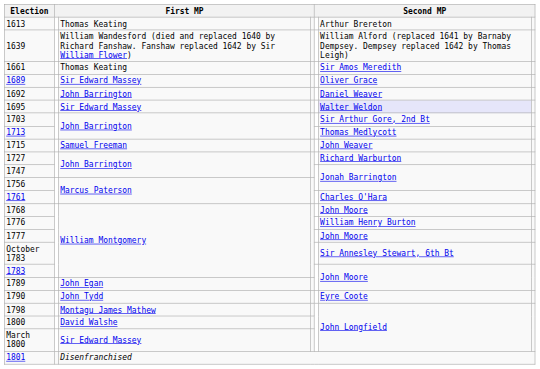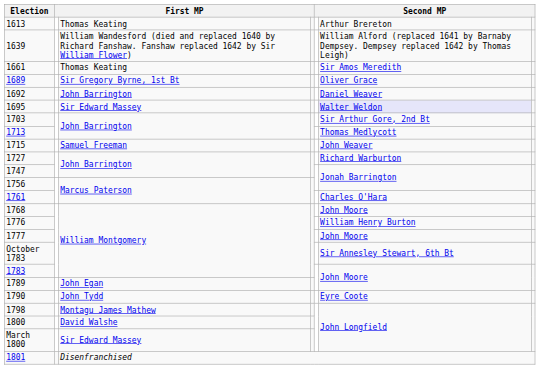 <table class="wikitable">
 <tr>
 <th>Election</th>
 <th colspan=3>First MP</th>
 <th colspan=3>Second MP</th>
 </tr>
 <tr>
 <td>1613</td>
 <td style="background-color: white"></td>
 <td>Thomas Keating</td>
 <td></td>
 <td style="background-color: white"></td>
 <td>Arthur Brereton</td>
 <td></td>
 </tr>
 <tr>
 <td>1639</td>
 <td style="background-color: white"></td>
 <td>William Wandesford (died and replaced 1640 by Richard Fanshaw. Fanshaw replaced 1642 by Sir <a href='#'>William Flower</a>)</td>
 <td></td>
 <td style="background-color: white"></td>
 <td>William Alford (replaced 1641 by Barnaby Dempsey. Dempsey replaced 1642 by Thomas Leigh)</td>
 <td></td>
 </tr>
 <tr>
 <td>1661</td>
 <td style="background-color: white"></td>
 <td>Thomas Keating</td>
 <td></td>
 <td style="background-color: white"></td>
 <td><a href='#'>Sir Amos Meredith</a></td>
 <td></td>
 </tr>
 <tr>
 <td><a href='#'>1689</a></td>
 <td style="background-color: white"></td>
-<td><a href='#'>Sir Edward Massey</a> </td>
+<td><a href='#'>Sir Gregory Byrne, 1st Bt</a></td>
 <td></td>
 <td style="background-color: white"></td>
 <td><a href='#'>Oliver Grace</a></td>
 <td></td>
 </tr>
 <tr>
 <td>1692</td>
 <td style="background-color: white"></td>
 <td><a href='#'>John Barrington</a></td>
 <td></td>
 <td style="background-color: white"></td>
 <td><a href='#'>Daniel Weaver</a></td>
 <td></td>
 </tr>
 <tr>
 <td>1695</td>
 <td style="background-color: white"></td>
 <td><a href='#'>Sir Edward Massey</a> </td>
 <td></td>
 <td style="background-color: white"></td>
 <td style="background: lavender;"><a href='#'>Walter Weldon</a></td>
 <td></td>
 </tr>
 <tr>
 <td>1703</td>
 <td rowspan="2" style="background-color: white"></td>
 <td rowspan="2"><a href='#'>John Barrington</a></td>
 <td rowspan="2"></td>
 <td style="background-color: white"></td>
 <td><a href='#'>Sir Arthur Gore, 2nd Bt</a></td>
 <td></td>
 </tr>
 <tr>
 <td><a href='#'>1713</a></td>
 <td style="background-color: white"></td>
 <td><a href='#'>Thomas Medlycott</a></td>
 <td></td>
 </tr>
 <tr>
 <td>1715</td>
 <td style="background-color: white"></td>
 <td><a href='#'>Samuel Freeman</a></td>
 <td></td>
 <td style="background-color: white"></td>
 <td><a href='#'>John Weaver</a></td>
 <td></td>
 </tr>
 <tr>
 <td>1727</td>
 <td rowspan="2" style="background-color: white"></td>
 <td rowspan="2"><a href='#'>John Barrington</a></td>
 <td rowspan="2"></td>
 <td style="background-color: white"></td>
 <td><a href='#'>Richard Warburton</a></td>
 <td></td>
 </tr>
 <tr>
 <td>1747</td>
 <td rowspan="2" style="background-color: white"></td>
 <td rowspan="2"><a href='#'>Jonah Barrington</a></td>
 <td rowspan="2"></td>
 </tr>
 <tr>
 <td>1756</td>
 <td rowspan="2" style="background-color: white"></td>
 <td rowspan="2"><a href='#'>Marcus Paterson</a></td>
 <td rowspan="2"></td>
 </tr>
 <tr>
 <td><a href='#'>1761</a></td>
 <td style="background-color: white"></td>
 <td><a href='#'>Charles O'Hara</a></td>
 <td></td>
 </tr>
 <tr>
 <td>1768</td>
 <td rowspan="5" style="background-color: white"></td>
 <td rowspan="5"><a href='#'>William Montgomery</a></td>
 <td rowspan="5"></td>
 <td style="background-color: white"></td>
 <td><a href='#'>John Moore</a></td>
 <td></td>
 </tr>
 <tr>
 <td>1776</td>
 <td style="background-color: white"></td>
 <td><a href='#'>William Henry Burton</a></td>
 <td></td>
 </tr>
 <tr>
 <td>1777</td>
 <td style="background-color: white"></td>
 <td><a href='#'>John Moore</a></td>
 <td></td>
 </tr>
 <tr>
 <td>October 1783</td>
 <td style="background-color: white"></td>
 <td><a href='#'>Sir Annesley Stewart, 6th Bt</a></td>
 <td></td>
 </tr>
 <tr>
 <td><a href='#'>1783</a></td>
 <td rowspan="2" style="background-color: white"></td>
 <td rowspan="2"><a href='#'>John Moore</a></td>
 <td rowspan="2"></td>
 </tr>
 <tr>
 <td>1789</td>
 <td style="background-color: white"></td>
 <td><a href='#'>John Egan</a></td>
 <td></td>
 </tr>
 <tr>
 <td>1790</td>
 <td style="background-color: white"></td>
 <td><a href='#'>John Tydd</a></td>
 <td></td>
 <td style="background-color: white"></td>
 <td><a href='#'>Eyre Coote</a></td>
 <td></td>
 </tr>
 <tr>
 <td>1798</td>
 <td style="background-color: white"></td>
 <td><a href='#'>Montagu James Mathew</a></td>
 <td></td>
 <td rowspan="3" style="background-color: white"></td>
 <td rowspan="3"><a href='#'>John Longfield</a></td>
 <td rowspan="3"></td>
 </tr>
 <tr>
 <td>1800</td>
 <td style="background-color: white"></td>
 <td><a href='#'>David Walshe</a></td>
 <td></td>
 </tr>
 <tr>
 <td>March 1800</td>
 <td style="background-color: white"></td>
 <td><a href='#'>Sir Edward Massey</a> </td>
 </tr>
 <tr>
 <td><a href='#'>1801</a></td>
 <td></td>
 <td colspan="5"><em>Disenfranchised</em></td>
 </tr>
 </table>
